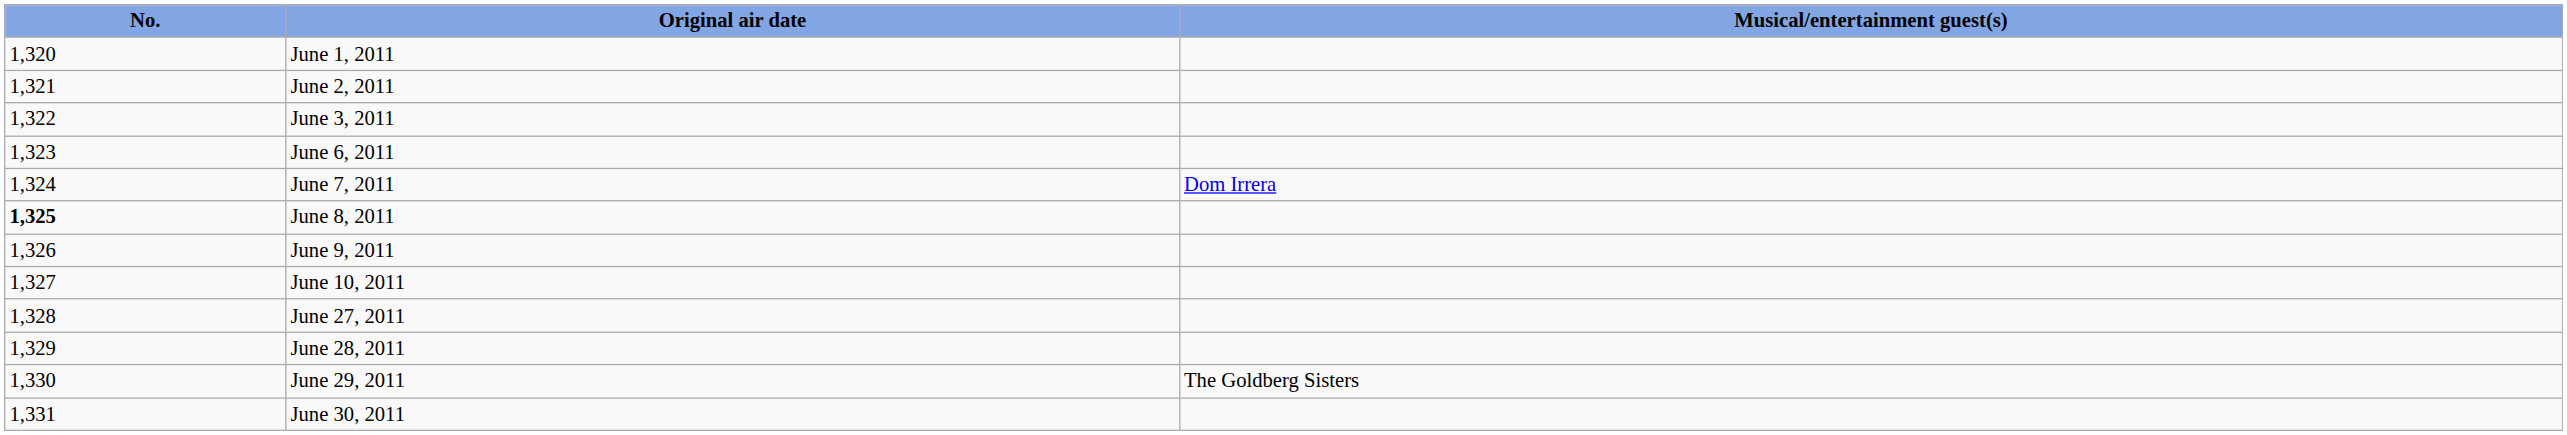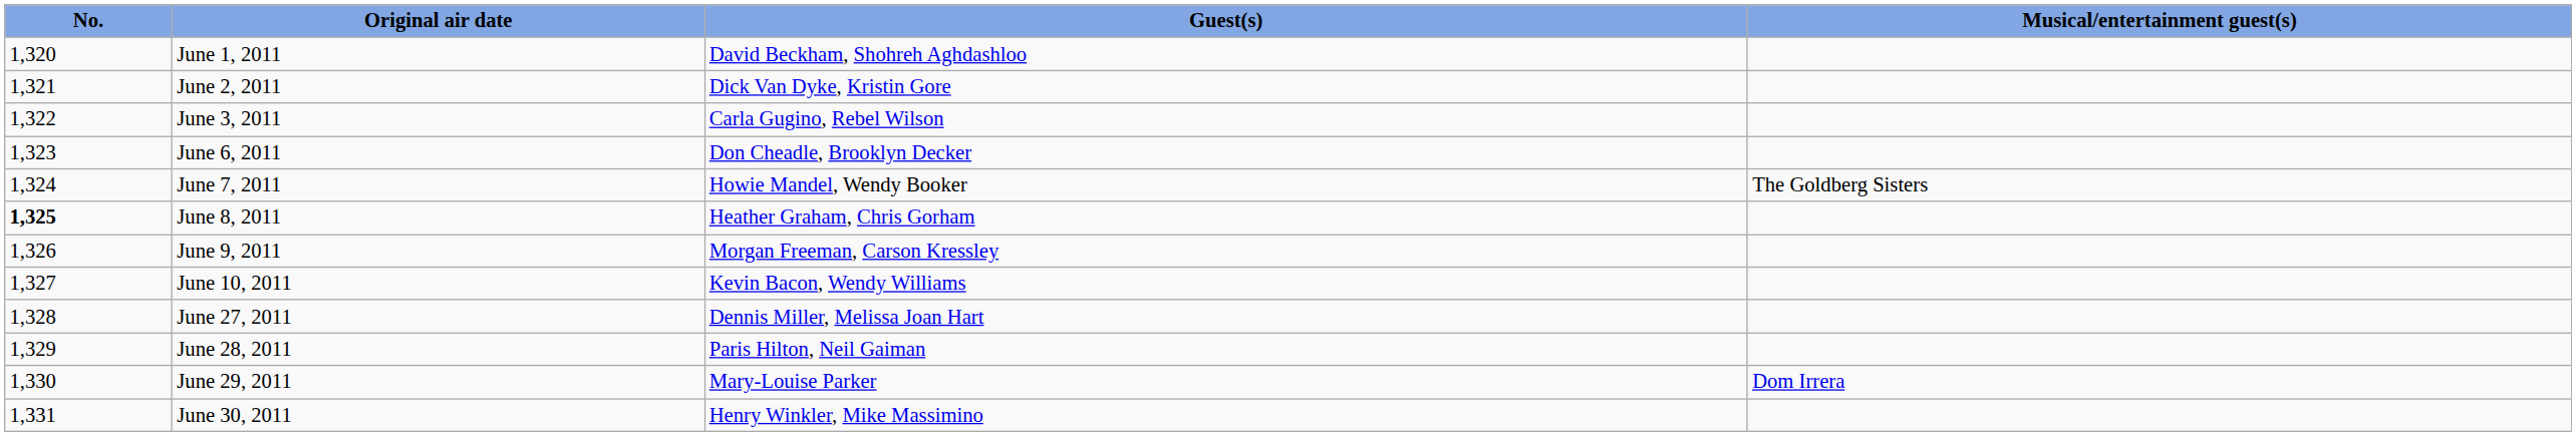 <table class="wikitable plainrowheaders" style="width:100%;">
 <tr>
 <th style="width:50px; background:#81a6e3;">No.</th>
 <th style="width:175px; background:#81a6e3;">Original air date</th>
+<th style="width:350px; background:#81a6e3;">Guest(s)</th>
 <th style="width:275px; background:#81a6e3;">Musical/entertainment guest(s)</th>
 </tr>
 <tr>
 <td>1,320</td>
 <td>June 1, 2011</td>
+<td><a href='#'>David Beckham</a>, <a href='#'>Shohreh Aghdashloo</a></td>
 <td></td>
 </tr>
 <tr>
 <td>1,321</td>
 <td>June 2, 2011</td>
+<td><a href='#'>Dick Van Dyke</a>, <a href='#'>Kristin Gore</a></td>
 <td></td>
 </tr>
 <tr>
 <td>1,322</td>
 <td>June 3, 2011</td>
+<td><a href='#'>Carla Gugino</a>, <a href='#'>Rebel Wilson</a></td>
 <td></td>
 </tr>
 <tr>
 <td>1,323</td>
 <td>June 6, 2011</td>
+<td><a href='#'>Don Cheadle</a>, <a href='#'>Brooklyn Decker</a></td>
 <td></td>
 </tr>
 <tr>
 <td>1,324</td>
 <td>June 7, 2011</td>
-<td><a href='#'>Dom Irrera</a></td>
+<td><a href='#'>Howie Mandel</a>, Wendy Booker</td>
+<td>The Goldberg Sisters</td>
 </tr>
 <tr>
 <td><strong>1,325</strong></td>
 <td>June 8, 2011</td>
+<td><a href='#'>Heather Graham</a>, <a href='#'>Chris Gorham</a></td>
 <td></td>
 </tr>
 <tr>
 <td>1,326</td>
 <td>June 9, 2011</td>
+<td><a href='#'>Morgan Freeman</a>, <a href='#'>Carson Kressley</a></td>
 <td></td>
 </tr>
 <tr>
 <td>1,327</td>
 <td>June 10, 2011</td>
+<td><a href='#'>Kevin Bacon</a>, <a href='#'>Wendy Williams</a></td>
 <td></td>
 </tr>
 <tr>
 <td>1,328</td>
 <td>June 27, 2011</td>
+<td><a href='#'>Dennis Miller</a>, <a href='#'>Melissa Joan Hart</a></td>
 <td></td>
 </tr>
 <tr>
 <td>1,329</td>
 <td>June 28, 2011</td>
+<td><a href='#'>Paris Hilton</a>, <a href='#'>Neil Gaiman</a></td>
 <td></td>
 </tr>
 <tr>
 <td>1,330</td>
 <td>June 29, 2011</td>
-<td>The Goldberg Sisters</td>
+<td><a href='#'>Mary-Louise Parker</a></td>
+<td><a href='#'>Dom Irrera</a></td>
 </tr>
 <tr>
 <td>1,331</td>
 <td>June 30, 2011</td>
+<td><a href='#'>Henry Winkler</a>, <a href='#'>Mike Massimino</a></td>
 <td></td>
 </tr>
 </table>
